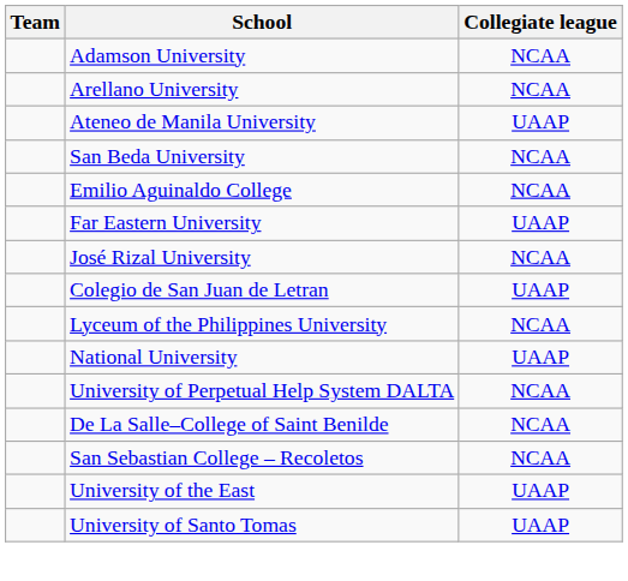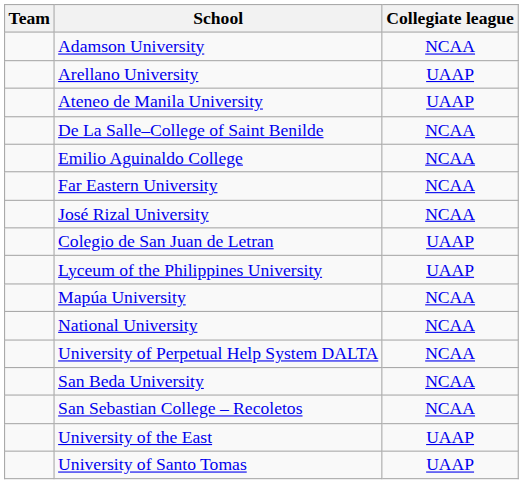 <table class="wikitable sortable">
 <tr>
 <th>Team</th>
 <th>School</th>
 <th>Collegiate league</th>
 </tr>
 <tr>
 <td></td>
 <td><a href='#'>Adamson University</a></td>
 <td align=center><a href='#'>NCAA</a></td>
 </tr>
 <tr>
 <td></td>
 <td><a href='#'>Arellano University</a></td>
-<td align=center><a href='#'>NCAA</a></td>
+<td align=center><a href='#'>UAAP</a></td>
 </tr>
 <tr>
 <td></td>
 <td><a href='#'>Ateneo de Manila University</a></td>
 <td align=center><a href='#'>UAAP</a></td>
 </tr>
 <tr>
 <td></td>
-<td><a href='#'>San Beda University</a></td>
+<td><a href='#'>De La Salle–College of Saint Benilde</a></td>
 <td align=center><a href='#'>NCAA</a></td>
 </tr>
 <tr>
 <td></td>
 <td><a href='#'>Emilio Aguinaldo College</a></td>
 <td align=center><a href='#'>NCAA</a></td>
 </tr>
 <tr>
 <td></td>
 <td><a href='#'>Far Eastern University</a></td>
-<td align=center><a href='#'>UAAP</a></td>
+<td align=center><a href='#'>NCAA</a></td>
 </tr>
 <tr>
 <td></td>
 <td><a href='#'>José Rizal University</a></td>
 <td align=center><a href='#'>NCAA</a></td>
 </tr>
 <tr>
 <td></td>
 <td><a href='#'>Colegio de San Juan de Letran</a></td>
 <td align=center><a href='#'>UAAP</a></td>
 </tr>
 <tr>
 <td></td>
 <td><a href='#'>Lyceum of the Philippines University</a></td>
+<td align=center><a href='#'>UAAP</a></td>
+</tr>
+<tr>
+<td></td>
+<td><a href='#'>Mapúa University</a></td>
 <td align=center><a href='#'>NCAA</a></td>
 </tr>
 <tr>
 <td></td>
 <td><a href='#'>National University</a></td>
-<td align=center><a href='#'>UAAP</a></td>
+<td align=center><a href='#'>NCAA</a></td>
 </tr>
 <tr>
 <td></td>
 <td><a href='#'>University of Perpetual Help System DALTA</a></td>
 <td align=center><a href='#'>NCAA</a></td>
 </tr>
 <tr>
 <td></td>
-<td><a href='#'>De La Salle–College of Saint Benilde</a></td>
+<td><a href='#'>San Beda University</a></td>
 <td align=center><a href='#'>NCAA</a></td>
 </tr>
 <tr>
 <td></td>
 <td><a href='#'>San Sebastian College – Recoletos</a></td>
 <td align=center><a href='#'>NCAA</a></td>
 </tr>
 <tr>
 <td></td>
 <td><a href='#'>University of the East</a></td>
 <td align=center><a href='#'>UAAP</a></td>
 </tr>
 <tr>
 <td></td>
 <td><a href='#'>University of Santo Tomas</a></td>
 <td align=center><a href='#'>UAAP</a></td>
 </tr>
 </table>
